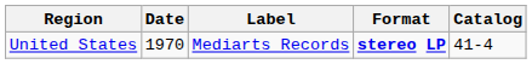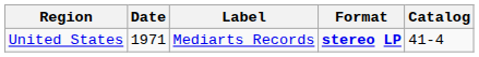 <table class="wikitable">
 <tr>
 <th>Region</th>
 <th>Date</th>
 <th>Label</th>
 <th>Format</th>
 <th>Catalog</th>
 </tr>
 <tr>
 <td rowspan="1"><a href='#'>United States</a></td>
-<td rowspan="1">1970</td>
+<td rowspan="1">1971</td>
 <td rowspan="1"><a href='#'>Mediarts Records</a></td>
 <td><strong><a href='#'>stereo</a> <a href='#'>LP</a></strong></td>
 <td>41-4</td>
 </tr>
 </table>
